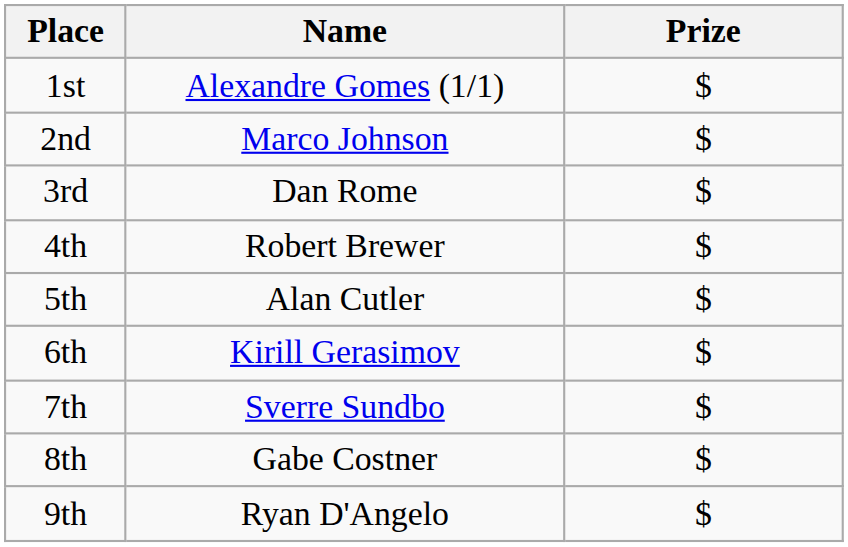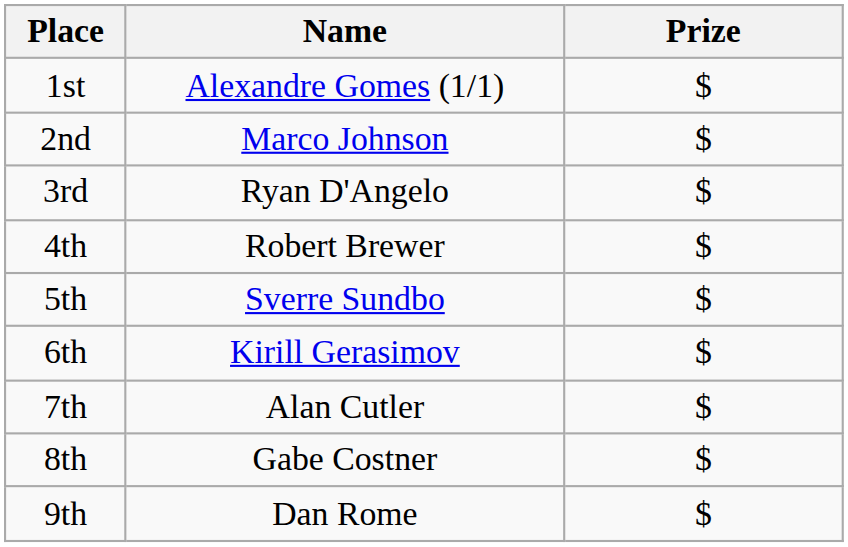 <table class="wikitable">
 <tr>
 <th width="50">Place</th>
 <th width="200">Name</th>
 <th width="125">Prize</th>
 </tr>
 <tr>
 <td align = "center">1st</td>
 <td align = "center"><a href='#'>Alexandre Gomes</a> (1/1)</td>
 <td align = "center">$</td>
 </tr>
 <tr>
 <td align = "center">2nd</td>
 <td align = "center"><a href='#'>Marco Johnson</a></td>
 <td align = "center">$</td>
 </tr>
 <tr>
 <td align = "center">3rd</td>
-<td align = "center">Dan Rome</td>
+<td align = "center">Ryan D'Angelo</td>
 <td align = "center">$</td>
 </tr>
 <tr>
 <td align = "center">4th</td>
 <td align = "center">Robert Brewer</td>
 <td align = "center">$</td>
 </tr>
 <tr>
 <td align = "center">5th</td>
-<td align = "center">Alan Cutler</td>
+<td align = "center"><a href='#'>Sverre Sundbo</a></td>
 <td align = "center">$</td>
 </tr>
 <tr>
 <td align = "center">6th</td>
 <td align = "center"><a href='#'>Kirill Gerasimov</a></td>
 <td align = "center">$</td>
 </tr>
 <tr>
 <td align = "center">7th</td>
-<td align = "center"><a href='#'>Sverre Sundbo</a></td>
+<td align = "center">Alan Cutler</td>
 <td align = "center">$</td>
 </tr>
 <tr>
 <td align = "center">8th</td>
 <td align = "center">Gabe Costner</td>
 <td align = "center">$</td>
 </tr>
 <tr>
 <td align = "center">9th</td>
-<td align = "center">Ryan D'Angelo</td>
+<td align = "center">Dan Rome</td>
 <td align = "center">$</td>
 </tr>
 </table>
